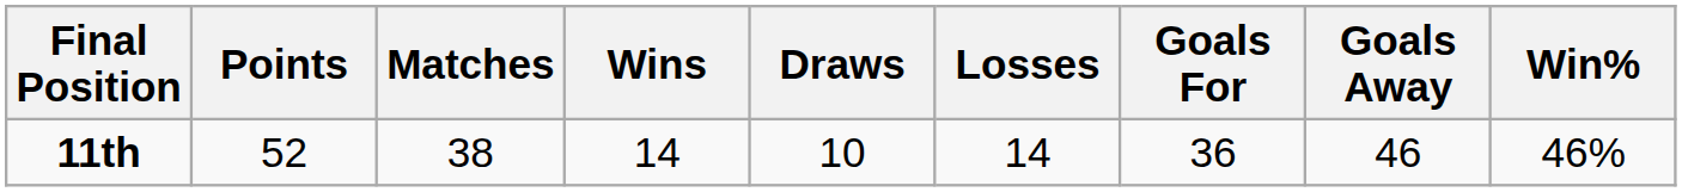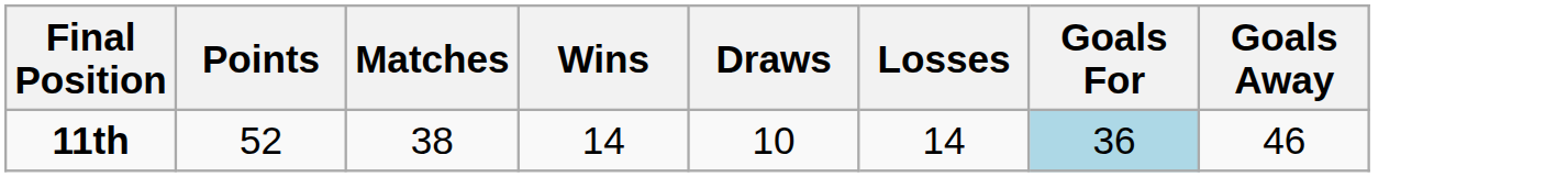 <table class="wikitable" style="font-size: 95%; text-align: center;">
 <tr>
 <th width=60>Final Position</th>
 <th width=60>Points</th>
 <th width=60>Matches</th>
 <th width=60>Wins</th>
 <th width=60>Draws</th>
 <th width=60>Losses</th>
 <th width=60>Goals For</th>
 <th width=60>Goals Away</th>
-<th width=60>Win%</th>
 </tr>
 <tr>
 <td><strong>11th</strong></td>
 <td>52</td>
 <td>38</td>
 <td>14</td>
 <td>10</td>
 <td>14</td>
-<td>36</td>
+<td style="background: lightblue;">36</td>
 <td>46</td>
-<td>46%</td>
 </tr>
 </table>
